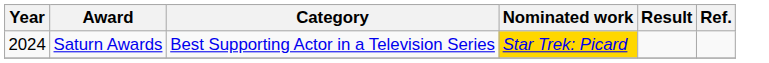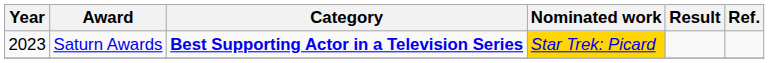 <table class="wikitable">
 <tr>
 <th>Year</th>
 <th>Award</th>
 <th>Category</th>
 <th>Nominated work</th>
 <th>Result</th>
 <th>Ref.</th>
 </tr>
 <tr>
-<td>2024</td>
+<td>2023</td>
 <td><a href='#'>Saturn Awards</a></td>
-<td><a href='#'>Best Supporting Actor in a Television Series</a></td>
+<td><strong><a href='#'>Best Supporting Actor in a Television Series</a></strong></td>
 <td style="background: gold;"><em><a href='#'>Star Trek: Picard</a></em></td>
 <td></td>
 <td></td>
 </tr>
 <tr>
 </tr>
 </table>
